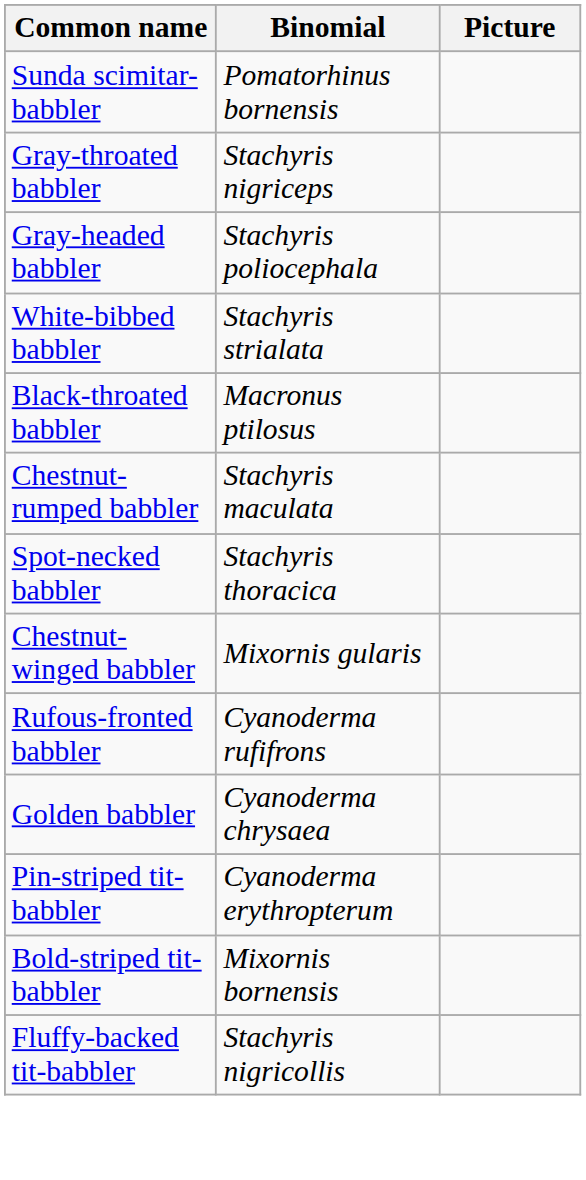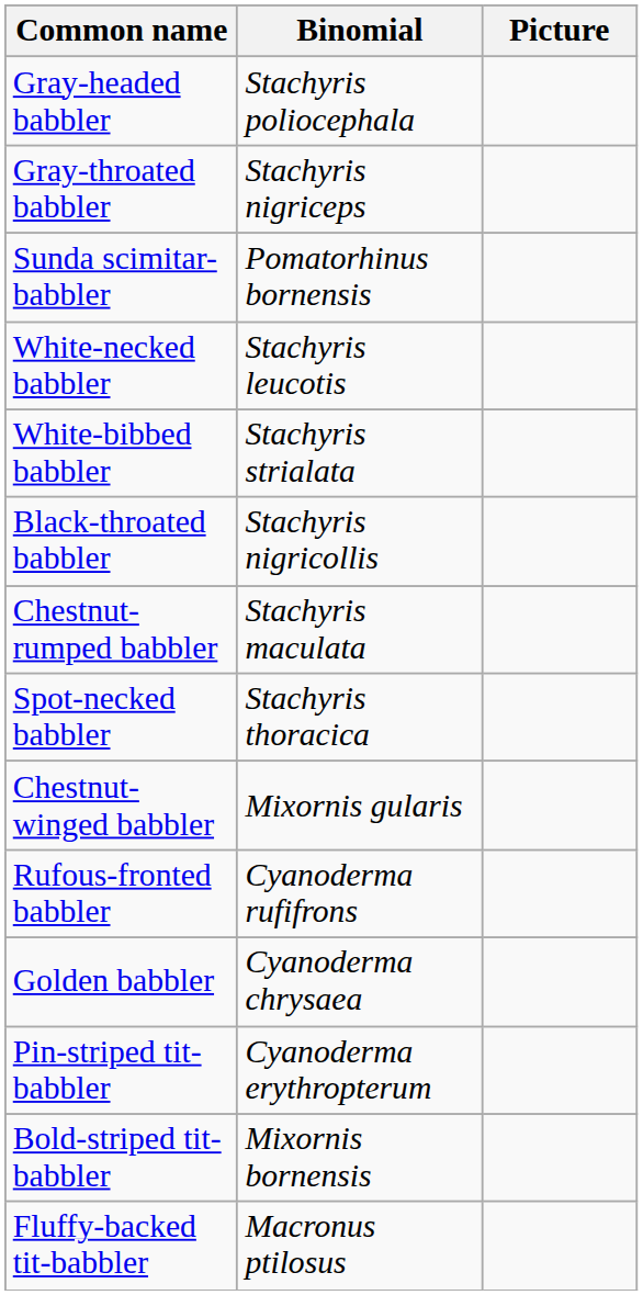 <table width=50% class="wikitable">
 <tr>
 <th width=30%>Common name</th>
 <th width=30%>Binomial</th>
 <th width=20%>Picture</th>
 </tr>
 <tr>
-<td><a href='#'>Sunda scimitar-babbler</a></td>
-<td><em>Pomatorhinus bornensis</em></td>
+<td><a href='#'>Gray-headed babbler</a></td>
+<td><em>Stachyris poliocephala</em></td>
 <td></td>
 </tr>
 <tr>
 <td><a href='#'>Gray-throated babbler</a></td>
 <td><em>Stachyris nigriceps</em></td>
 <td></td>
 </tr>
 <tr>
-<td><a href='#'>Gray-headed babbler</a></td>
-<td><em>Stachyris poliocephala</em></td>
+<td><a href='#'>Sunda scimitar-babbler</a></td>
+<td><em>Pomatorhinus bornensis</em></td>
+<td></td>
+</tr>
+<tr>
+<td><a href='#'>White-necked babbler</a></td>
+<td><em>Stachyris leucotis</em></td>
 <td></td>
 </tr>
 <tr>
 <td><a href='#'>White-bibbed babbler</a></td>
 <td><em>Stachyris strialata</em></td>
 <td></td>
 </tr>
 <tr>
 <td><a href='#'>Black-throated babbler</a></td>
-<td><em>Macronus ptilosus</em></td>
+<td><em>Stachyris nigricollis</em></td>
 <td></td>
 </tr>
 <tr>
 <td><a href='#'>Chestnut-rumped babbler</a></td>
 <td><em>Stachyris maculata</em></td>
 <td></td>
 </tr>
 <tr>
 <td><a href='#'>Spot-necked babbler</a></td>
 <td><em>Stachyris thoracica</em></td>
 <td></td>
 </tr>
 <tr>
 <td><a href='#'>Chestnut-winged babbler</a></td>
 <td><em>Mixornis gularis</em></td>
 <td></td>
 </tr>
 <tr>
 <td><a href='#'>Rufous-fronted babbler</a></td>
 <td><em>Cyanoderma rufifrons</em></td>
 <td></td>
 </tr>
 <tr>
 <td><a href='#'>Golden babbler</a></td>
 <td><em>Cyanoderma chrysaea</em></td>
 <td></td>
 </tr>
 <tr>
 <td><a href='#'>Pin-striped tit-babbler</a></td>
 <td><em>Cyanoderma erythropterum</em></td>
 <td></td>
 </tr>
 <tr>
 <td><a href='#'>Bold-striped tit-babbler</a></td>
 <td><em>Mixornis bornensis</em></td>
 <td></td>
 </tr>
 <tr>
 <td><a href='#'>Fluffy-backed tit-babbler</a></td>
-<td><em>Stachyris nigricollis</em></td>
+<td><em>Macronus ptilosus</em></td>
 <td></td>
 </tr>
 </table>
